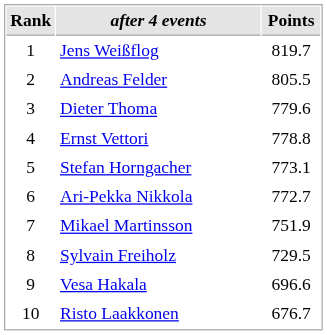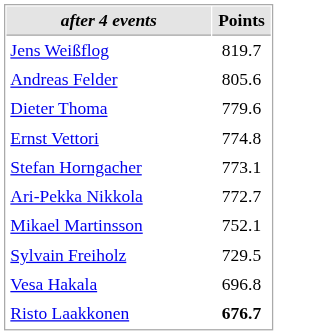 <table cellspacing="1" cellpadding="3" style="border:1px solid #AAAAAA;font-size:86%">
 <tr bgcolor="#E4E4E4">
-<th style="border-bottom:1px solid #AAAAAA" width=10>Rank</th>
 <th style="border-bottom:1px solid #AAAAAA" width=155><em>after 4 events</em></th>
 <th style="border-bottom:1px solid #AAAAAA" width=40>Points</th>
 </tr>
 <tr>
-<td align=center>1</td>
 <td> <a href='#'>Jens Weißflog</a></td>
 <td align=center>819.7</td>
 </tr>
 <tr>
-<td align=center>2</td>
 <td> <a href='#'>Andreas Felder</a></td>
-<td align=center>805.5</td>
+<td align=center>805.6</td>
 </tr>
 <tr>
-<td align=center>3</td>
 <td> <a href='#'>Dieter Thoma</a></td>
 <td align=center>779.6</td>
 </tr>
 <tr>
-<td align=center>4</td>
 <td> <a href='#'>Ernst Vettori</a></td>
-<td align=center>778.8</td>
+<td align=center>774.8</td>
 </tr>
 <tr>
-<td align=center>5</td>
 <td> <a href='#'>Stefan Horngacher</a></td>
 <td align=center>773.1</td>
 </tr>
 <tr>
-<td align=center>6</td>
 <td> <a href='#'>Ari-Pekka Nikkola</a></td>
 <td align=center>772.7</td>
 </tr>
 <tr>
-<td align=center>7</td>
 <td> <a href='#'>Mikael Martinsson</a></td>
-<td align=center>751.9</td>
+<td align=center>752.1</td>
 </tr>
 <tr>
-<td align=center>8</td>
 <td> <a href='#'>Sylvain Freiholz</a></td>
 <td align=center>729.5</td>
 </tr>
 <tr>
-<td align=center>9</td>
 <td> <a href='#'>Vesa Hakala</a></td>
-<td align=center>696.6</td>
+<td align=center>696.8</td>
 </tr>
 <tr>
-<td align=center>10</td>
 <td> <a href='#'>Risto Laakkonen</a></td>
-<td align=center>676.7</td>
+<td align=center><strong>676.7</strong></td>
 </tr>
 </table>
